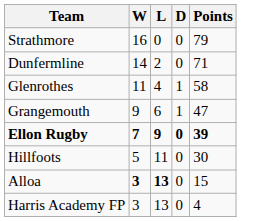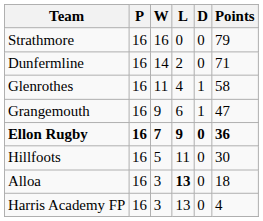 <table class="wikitable">
 <tr>
 <th>Team</th>
+<th>P</th>
 <th>W</th>
 <th>L</th>
 <th>D</th>
 <th>Points</th>
 </tr>
 <tr>
 <td>Strathmore</td>
 <td>16</td>
+<td>16</td>
 <td>0</td>
 <td>0</td>
 <td>79</td>
 </tr>
 <tr>
 <td>Dunfermline</td>
+<td>16</td>
 <td>14</td>
 <td>2</td>
 <td>0</td>
 <td>71</td>
 </tr>
 <tr>
 <td>Glenrothes</td>
+<td>16</td>
 <td>11</td>
 <td>4</td>
 <td>1</td>
 <td>58</td>
 </tr>
 <tr>
 <td>Grangemouth</td>
+<td>16</td>
 <td>9</td>
 <td>6</td>
 <td>1</td>
 <td>47</td>
 </tr>
 <tr>
 <td><strong>Ellon Rugby</strong></td>
+<td><strong>16</strong></td>
 <td><strong>7</strong></td>
 <td><strong>9</strong></td>
 <td><strong>0</strong></td>
-<td><strong>39</strong></td>
+<td><strong>36</strong></td>
 </tr>
 <tr>
 <td>Hillfoots</td>
+<td>16</td>
 <td>5</td>
 <td>11</td>
 <td>0</td>
 <td>30</td>
 </tr>
 <tr>
 <td>Alloa</td>
-<td><strong>3</strong></td>
+<td>16</td>
+<td>3</td>
 <td><strong>13</strong></td>
 <td>0</td>
-<td>15</td>
+<td>18</td>
 </tr>
 <tr>
 <td>Harris Academy FP</td>
+<td>16</td>
 <td>3</td>
 <td>13</td>
 <td>0</td>
 <td>4</td>
 </tr>
 </table>
